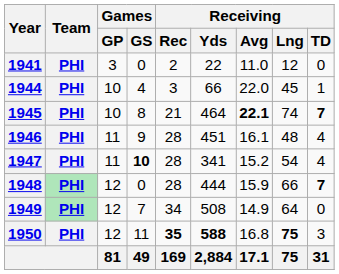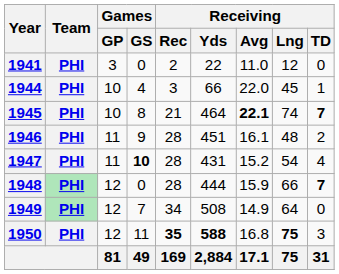 <table class="wikitable" style="text-align:center">
 <tr>
 <th rowspan="2">Year</th>
 <th rowspan="2">Team</th>
 <th colspan="2">Games</th>
 <th colspan="5">Receiving</th>
 </tr>
 <tr>
 <th>GP</th>
 <th>GS</th>
 <th>Rec</th>
 <th>Yds</th>
 <th>Avg</th>
 <th>Lng</th>
 <th>TD</th>
 </tr>
 <tr>
 <th><a href='#'>1941</a></th>
 <th><a href='#'>PHI</a></th>
 <td>3</td>
 <td>0</td>
 <td>2</td>
 <td>22</td>
 <td>11.0</td>
 <td>12</td>
 <td>0</td>
 </tr>
 <tr>
 <th><a href='#'>1944</a></th>
 <th><a href='#'>PHI</a></th>
 <td>10</td>
 <td>4</td>
 <td>3</td>
 <td>66</td>
 <td>22.0</td>
 <td>45</td>
 <td>1</td>
 </tr>
 <tr>
 <th><a href='#'>1945</a></th>
 <th><a href='#'>PHI</a></th>
 <td>10</td>
 <td>8</td>
 <td>21</td>
 <td>464</td>
 <td><strong>22.1</strong></td>
 <td>74</td>
 <td><strong>7</strong></td>
 </tr>
 <tr>
 <th><a href='#'>1946</a></th>
 <th><a href='#'>PHI</a></th>
 <td>11</td>
 <td>9</td>
 <td>28</td>
 <td>451</td>
 <td>16.1</td>
 <td>48</td>
-<td>4</td>
+<td>2</td>
 </tr>
 <tr>
 <th><a href='#'>1947</a></th>
 <th><a href='#'>PHI</a></th>
 <td>11</td>
 <td><strong>10</strong></td>
 <td>28</td>
-<td>341</td>
+<td>431</td>
 <td>15.2</td>
 <td>54</td>
 <td>4</td>
 </tr>
 <tr>
 <th><a href='#'>1948</a></th>
 <th style="background:#afe6ba; width:3em;"><a href='#'>PHI</a></th>
 <td>12</td>
 <td>0</td>
 <td>28</td>
 <td>444</td>
 <td>15.9</td>
 <td>66</td>
 <td><strong>7</strong></td>
 </tr>
 <tr>
 <th><a href='#'>1949</a></th>
 <th style="background:#afe6ba; width:3em;"><a href='#'>PHI</a></th>
 <td>12</td>
 <td>7</td>
 <td>34</td>
 <td>508</td>
 <td>14.9</td>
 <td>64</td>
 <td>0</td>
 </tr>
 <tr>
 <th><a href='#'>1950</a></th>
 <th><a href='#'>PHI</a></th>
 <td>12</td>
 <td>11</td>
 <td><strong>35</strong></td>
 <td><strong>588</strong></td>
 <td>16.8</td>
 <td><strong>75</strong></td>
 <td>3</td>
 </tr>
 <tr>
 <th colspan="2"></th>
 <th>81</th>
 <th>49</th>
 <th>169</th>
 <th>2,884</th>
 <th>17.1</th>
 <th>75</th>
 <th>31</th>
 </tr>
 </table>
